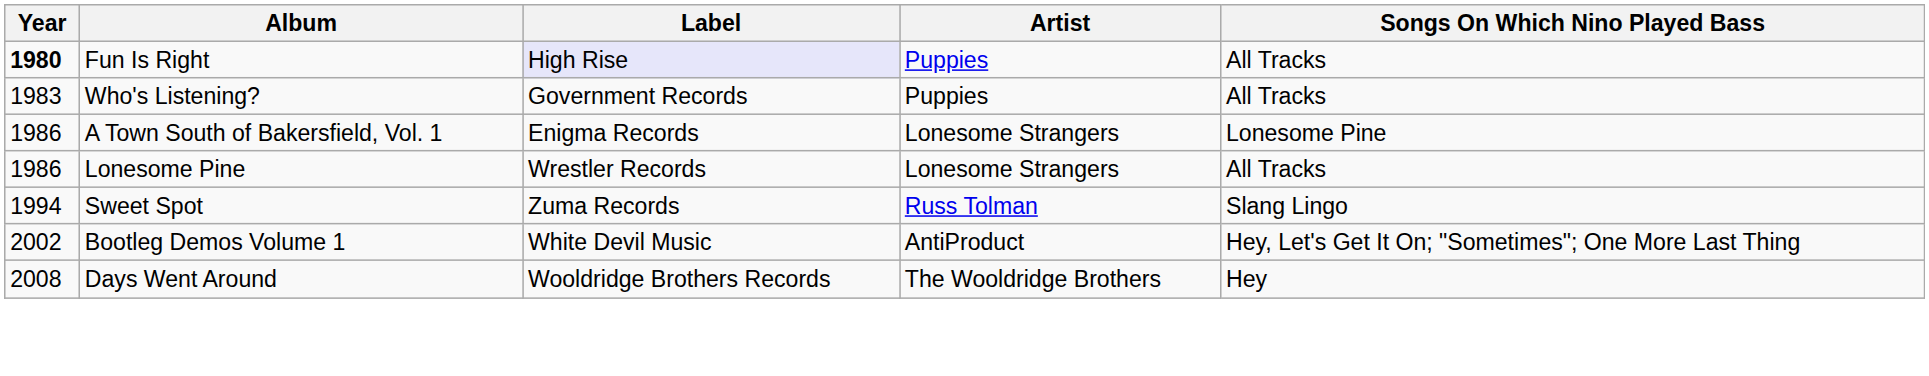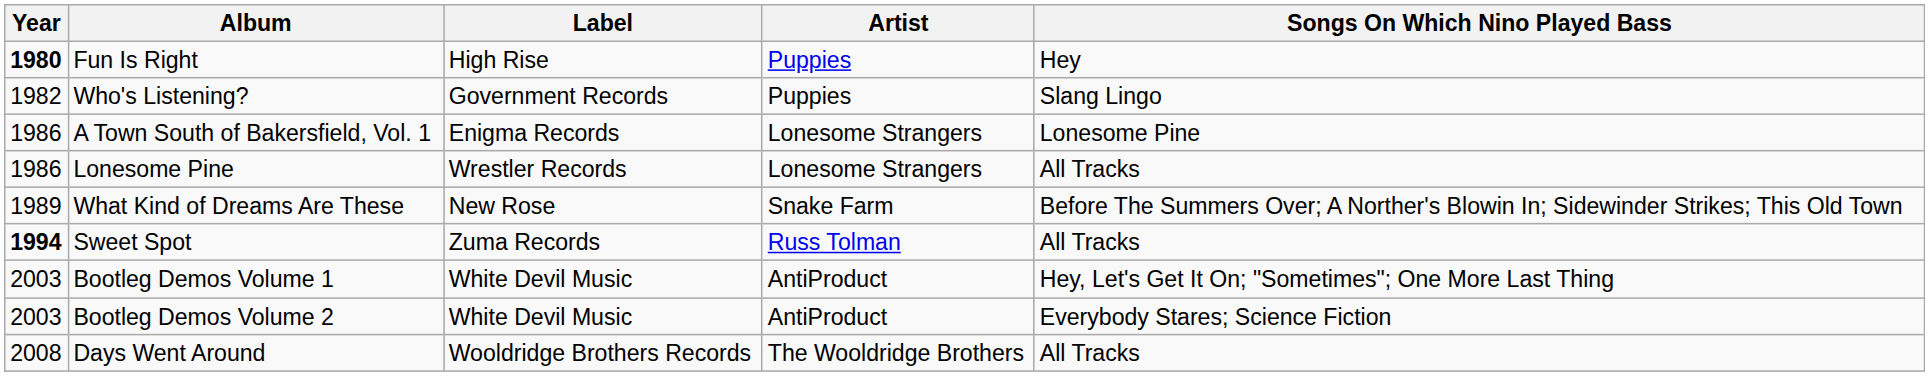 <table class="wikitable sortable" style="text-align:left; font-size: 95%; width: 100%; height: 50px" border="1">
 <tr>
 <th>Year</th>
 <th>Album</th>
 <th>Label</th>
 <th>Artist</th>
 <th>Songs On Which Nino Played Bass</th>
 </tr>
 <tr>
 <td><strong>1980</strong></td>
 <td>Fun Is Right</td>
-<td style="background: lavender;">High Rise</td>
+<td>High Rise</td>
 <td><a href='#'>Puppies</a></td>
-<td>All Tracks</td>
+<td>Hey</td>
 </tr>
 <tr>
-<td>1983</td>
+<td>1982</td>
 <td>Who's Listening?</td>
 <td>Government Records</td>
 <td>Puppies</td>
-<td>All Tracks</td>
+<td>Slang Lingo</td>
 </tr>
 <tr>
 <td>1986</td>
 <td>A Town South of Bakersfield, Vol. 1</td>
 <td>Enigma Records</td>
 <td>Lonesome Strangers</td>
 <td>Lonesome Pine</td>
 </tr>
 <tr>
 <td>1986</td>
 <td>Lonesome Pine</td>
 <td>Wrestler Records</td>
 <td>Lonesome Strangers</td>
 <td>All Tracks</td>
 </tr>
 <tr>
-<td>1994</td>
+<td>1989</td>
+<td>What Kind of Dreams Are These</td>
+<td>New Rose</td>
+<td>Snake Farm</td>
+<td>Before The Summers Over; A Norther's Blowin In; Sidewinder Strikes; This Old Town</td>
+</tr>
+<tr>
+<td><strong>1994</strong></td>
 <td>Sweet Spot</td>
 <td>Zuma Records</td>
 <td><a href='#'>Russ Tolman</a></td>
-<td>Slang Lingo</td>
+<td>All Tracks</td>
 </tr>
 <tr>
-<td>2002</td>
+<td>2003</td>
 <td>Bootleg Demos Volume 1</td>
 <td>White Devil Music</td>
 <td>AntiProduct</td>
 <td>Hey, Let's Get It On; "Sometimes"; One More Last Thing</td>
 </tr>
 <tr>
+<td>2003</td>
+<td>Bootleg Demos Volume 2</td>
+<td>White Devil Music</td>
+<td>AntiProduct</td>
+<td>Everybody Stares; Science Fiction</td>
+</tr>
+<tr>
 <td>2008</td>
 <td>Days Went Around</td>
 <td>Wooldridge Brothers Records</td>
 <td>The Wooldridge Brothers</td>
-<td>Hey</td>
+<td>All Tracks</td>
 </tr>
 </table>
